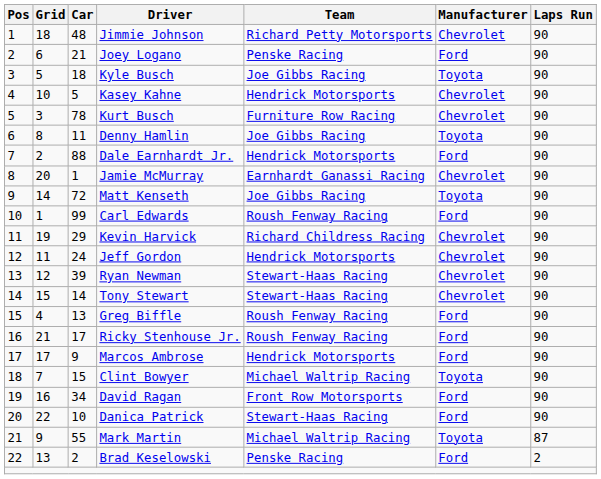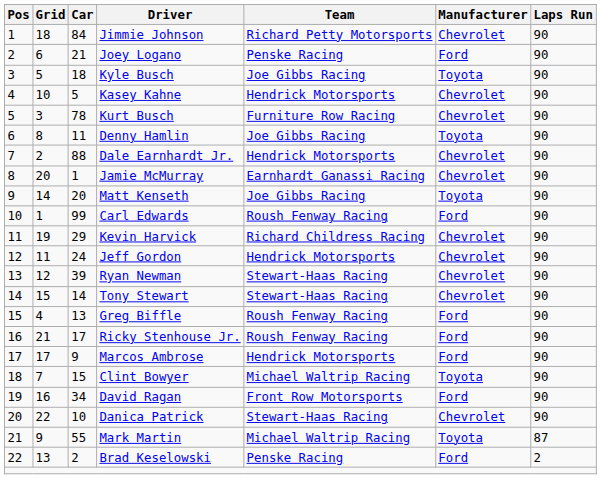 <table class="wikitable" border="1">
 <tr>
 <th>Pos</th>
 <th>Grid</th>
 <th>Car</th>
 <th>Driver</th>
 <th>Team</th>
 <th>Manufacturer</th>
 <th>Laps Run</th>
 </tr>
 <tr>
 <td>1</td>
 <td>18</td>
-<td>48</td>
+<td>84</td>
 <td><a href='#'>Jimmie Johnson</a></td>
 <td><a href='#'>Richard Petty Motorsports</a></td>
 <td><a href='#'>Chevrolet</a></td>
 <td>90</td>
 </tr>
 <tr>
 <td>2</td>
 <td>6</td>
 <td>21</td>
 <td><a href='#'>Joey Logano</a></td>
 <td><a href='#'>Penske Racing</a></td>
 <td><a href='#'>Ford</a></td>
 <td>90</td>
 </tr>
 <tr>
 <td>3</td>
 <td>5</td>
 <td>18</td>
 <td><a href='#'>Kyle Busch</a></td>
 <td><a href='#'>Joe Gibbs Racing</a></td>
 <td><a href='#'>Toyota</a></td>
 <td>90</td>
 </tr>
 <tr>
 <td>4</td>
 <td>10</td>
 <td>5</td>
 <td><a href='#'>Kasey Kahne</a></td>
 <td><a href='#'>Hendrick Motorsports</a></td>
 <td><a href='#'>Chevrolet</a></td>
 <td>90</td>
 </tr>
 <tr>
 <td>5</td>
 <td>3</td>
 <td>78</td>
 <td><a href='#'>Kurt Busch</a></td>
 <td><a href='#'>Furniture Row Racing</a></td>
 <td><a href='#'>Chevrolet</a></td>
 <td>90</td>
 </tr>
 <tr>
 <td>6</td>
 <td>8</td>
 <td>11</td>
 <td><a href='#'>Denny Hamlin</a></td>
 <td><a href='#'>Joe Gibbs Racing</a></td>
 <td><a href='#'>Toyota</a></td>
 <td>90</td>
 </tr>
 <tr>
 <td>7</td>
 <td>2</td>
 <td>88</td>
 <td><a href='#'>Dale Earnhardt Jr.</a></td>
 <td><a href='#'>Hendrick Motorsports</a></td>
-<td><a href='#'>Ford</a></td>
+<td><a href='#'>Chevrolet</a></td>
 <td>90</td>
 </tr>
 <tr>
 <td>8</td>
 <td>20</td>
 <td>1</td>
 <td><a href='#'>Jamie McMurray</a></td>
 <td><a href='#'>Earnhardt Ganassi Racing</a></td>
 <td><a href='#'>Chevrolet</a></td>
 <td>90</td>
 </tr>
 <tr>
 <td>9</td>
 <td>14</td>
-<td>72</td>
+<td>20</td>
 <td><a href='#'>Matt Kenseth</a></td>
 <td><a href='#'>Joe Gibbs Racing</a></td>
 <td><a href='#'>Toyota</a></td>
 <td>90</td>
 </tr>
 <tr>
 <td>10</td>
 <td>1</td>
 <td>99</td>
 <td><a href='#'>Carl Edwards</a></td>
 <td><a href='#'>Roush Fenway Racing</a></td>
 <td><a href='#'>Ford</a></td>
 <td>90</td>
 </tr>
 <tr>
 <td>11</td>
 <td>19</td>
 <td>29</td>
 <td><a href='#'>Kevin Harvick</a></td>
 <td><a href='#'>Richard Childress Racing</a></td>
 <td><a href='#'>Chevrolet</a></td>
 <td>90</td>
 </tr>
 <tr>
 <td>12</td>
 <td>11</td>
 <td>24</td>
 <td><a href='#'>Jeff Gordon</a></td>
 <td><a href='#'>Hendrick Motorsports</a></td>
 <td><a href='#'>Chevrolet</a></td>
 <td>90</td>
 </tr>
 <tr>
 <td>13</td>
 <td>12</td>
 <td>39</td>
 <td><a href='#'>Ryan Newman</a></td>
 <td><a href='#'>Stewart-Haas Racing</a></td>
 <td><a href='#'>Chevrolet</a></td>
 <td>90</td>
 </tr>
 <tr>
 <td>14</td>
 <td>15</td>
 <td>14</td>
 <td><a href='#'>Tony Stewart</a></td>
 <td><a href='#'>Stewart-Haas Racing</a></td>
 <td><a href='#'>Chevrolet</a></td>
 <td>90</td>
 </tr>
 <tr>
 <td>15</td>
 <td>4</td>
 <td>13</td>
 <td><a href='#'>Greg Biffle</a></td>
 <td><a href='#'>Roush Fenway Racing</a></td>
 <td><a href='#'>Ford</a></td>
 <td>90</td>
 </tr>
 <tr>
 <td>16</td>
 <td>21</td>
 <td>17</td>
 <td><a href='#'>Ricky Stenhouse Jr.</a></td>
 <td><a href='#'>Roush Fenway Racing</a></td>
 <td><a href='#'>Ford</a></td>
 <td>90</td>
 </tr>
 <tr>
 <td>17</td>
 <td>17</td>
 <td>9</td>
 <td><a href='#'>Marcos Ambrose</a></td>
 <td><a href='#'>Hendrick Motorsports</a></td>
 <td><a href='#'>Ford</a></td>
 <td>90</td>
 </tr>
 <tr>
 <td>18</td>
 <td>7</td>
 <td>15</td>
 <td><a href='#'>Clint Bowyer</a></td>
 <td><a href='#'>Michael Waltrip Racing</a></td>
 <td><a href='#'>Toyota</a></td>
 <td>90</td>
 </tr>
 <tr>
 <td>19</td>
 <td>16</td>
 <td>34</td>
 <td><a href='#'>David Ragan</a></td>
 <td><a href='#'>Front Row Motorsports</a></td>
 <td><a href='#'>Ford</a></td>
 <td>90</td>
 </tr>
 <tr>
 <td>20</td>
 <td>22</td>
 <td>10</td>
 <td><a href='#'>Danica Patrick</a></td>
 <td><a href='#'>Stewart-Haas Racing</a></td>
-<td><a href='#'>Ford</a></td>
+<td><a href='#'>Chevrolet</a></td>
 <td>90</td>
 </tr>
 <tr>
 <td>21</td>
 <td>9</td>
 <td>55</td>
 <td><a href='#'>Mark Martin</a></td>
 <td><a href='#'>Michael Waltrip Racing</a></td>
 <td><a href='#'>Toyota</a></td>
 <td>87</td>
 </tr>
 <tr>
 <td>22</td>
 <td>13</td>
 <td>2</td>
 <td><a href='#'>Brad Keselowski</a></td>
 <td><a href='#'>Penske Racing</a></td>
 <td><a href='#'>Ford</a></td>
 <td>2</td>
 </tr>
 <tr class="sortbottom">
 <td colspan="9"></td>
 </tr>
 </table>
